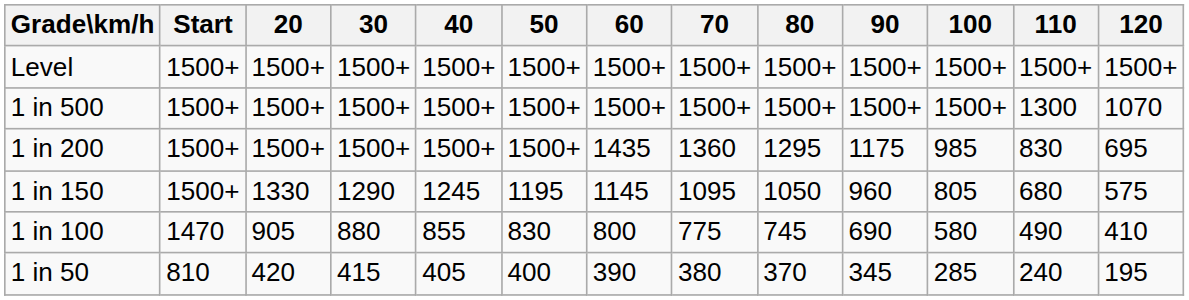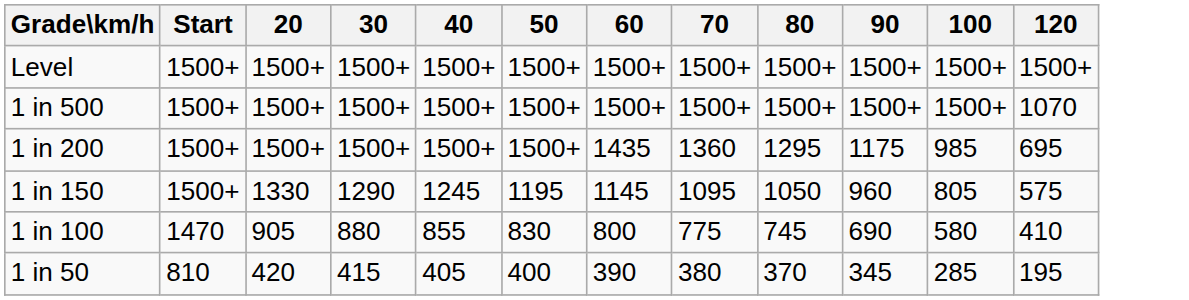 <table class="wikitable">
 <tr>
 <th>Grade\km/h</th>
 <th>Start</th>
 <th>20</th>
 <th>30</th>
 <th>40</th>
 <th>50</th>
 <th>60</th>
 <th>70</th>
 <th>80</th>
 <th>90</th>
 <th>100</th>
-<th>110</th>
 <th>120</th>
 </tr>
 <tr>
 <td>Level</td>
-<td>1500+</td>
 <td>1500+</td>
 <td>1500+</td>
 <td>1500+</td>
 <td>1500+</td>
 <td>1500+</td>
 <td>1500+</td>
 <td>1500+</td>
 <td>1500+</td>
 <td>1500+</td>
 <td>1500+</td>
 <td>1500+</td>
 </tr>
 <tr>
 <td>1 in 500</td>
 <td>1500+</td>
 <td>1500+</td>
 <td>1500+</td>
 <td>1500+</td>
 <td>1500+</td>
 <td>1500+</td>
 <td>1500+</td>
 <td>1500+</td>
 <td>1500+</td>
 <td>1500+</td>
-<td>1300</td>
 <td>1070</td>
 </tr>
 <tr>
 <td>1 in 200</td>
 <td>1500+</td>
 <td>1500+</td>
 <td>1500+</td>
 <td>1500+</td>
 <td>1500+</td>
 <td>1435</td>
 <td>1360</td>
 <td>1295</td>
 <td>1175</td>
 <td>985</td>
-<td>830</td>
 <td>695</td>
 </tr>
 <tr>
 <td>1 in 150</td>
 <td>1500+</td>
 <td>1330</td>
 <td>1290</td>
 <td>1245</td>
 <td>1195</td>
 <td>1145</td>
 <td>1095</td>
 <td>1050</td>
 <td>960</td>
 <td>805</td>
-<td>680</td>
 <td>575</td>
 </tr>
 <tr>
 <td>1 in 100</td>
 <td>1470</td>
 <td>905</td>
 <td>880</td>
 <td>855</td>
 <td>830</td>
 <td>800</td>
 <td>775</td>
 <td>745</td>
 <td>690</td>
 <td>580</td>
-<td>490</td>
 <td>410</td>
 </tr>
 <tr>
 <td>1 in 50</td>
 <td>810</td>
 <td>420</td>
 <td>415</td>
 <td>405</td>
 <td>400</td>
 <td>390</td>
 <td>380</td>
 <td>370</td>
 <td>345</td>
 <td>285</td>
-<td>240</td>
 <td>195</td>
 </tr>
 </table>
